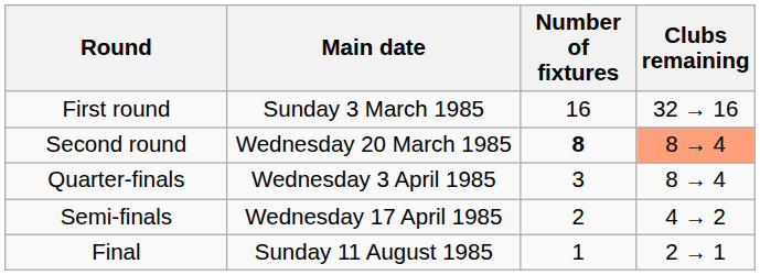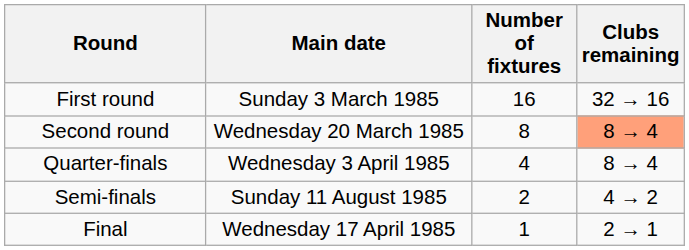 <table class="wikitable plainrowheaders" style="text-align:center">
 <tr>
 <th scope="col" style="width:150px">Round</th>
 <th scope="col" style="width:200px">Main date</th>
 <th scope="col" style="width:75px">Number of fixtures</th>
 <th scope="col" style="width:75px">Clubs remaining</th>
 </tr>
 <tr>
 <td>First round</td>
 <td>Sunday 3 March 1985</td>
 <td>16</td>
 <td>32 → 16</td>
 </tr>
 <tr>
 <td>Second round</td>
 <td>Wednesday 20 March 1985</td>
-<td><strong>8</strong></td>
+<td>8</td>
 <td style="background: lightsalmon;">8 → 4</td>
 </tr>
 <tr>
 <td>Quarter-finals</td>
 <td>Wednesday 3 April 1985</td>
-<td>3</td>
+<td>4</td>
 <td>8 → 4</td>
 </tr>
 <tr>
 <td>Semi-finals</td>
-<td>Wednesday 17 April 1985</td>
+<td>Sunday 11 August 1985</td>
 <td>2</td>
 <td>4 → 2</td>
 </tr>
 <tr>
 <td>Final</td>
-<td>Sunday 11 August 1985</td>
+<td>Wednesday 17 April 1985</td>
 <td>1</td>
 <td>2 → 1</td>
 </tr>
 </table>
